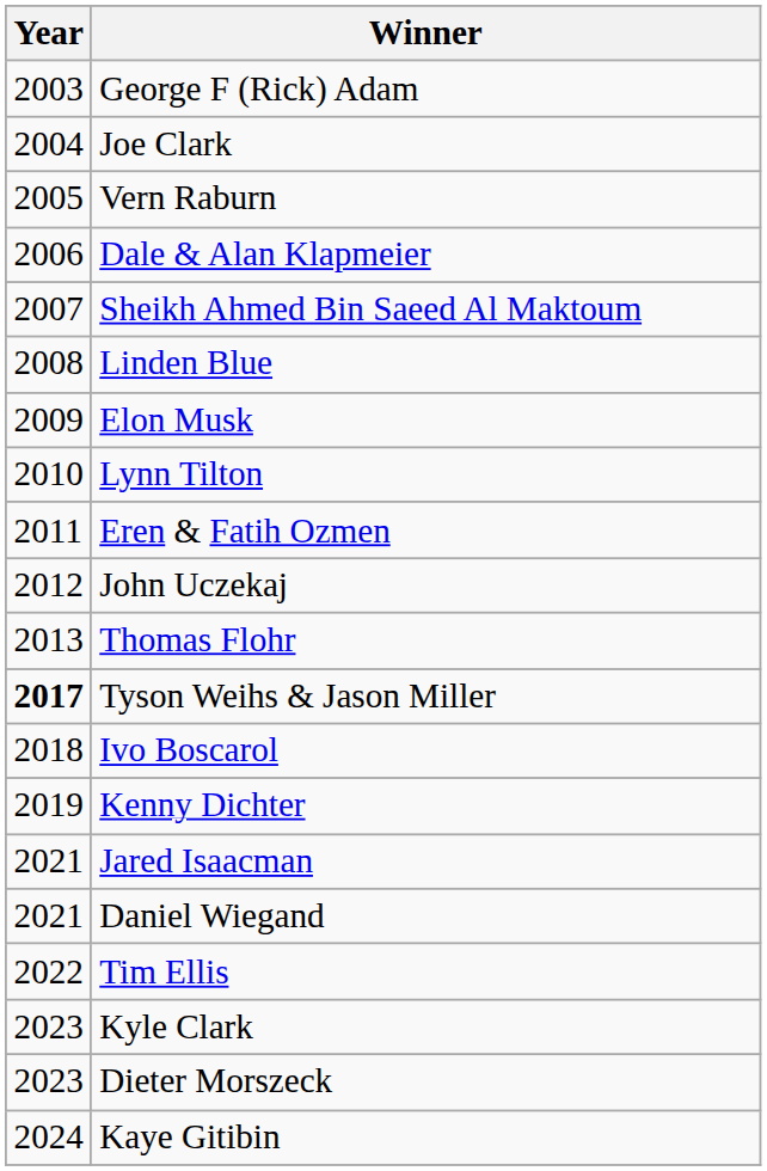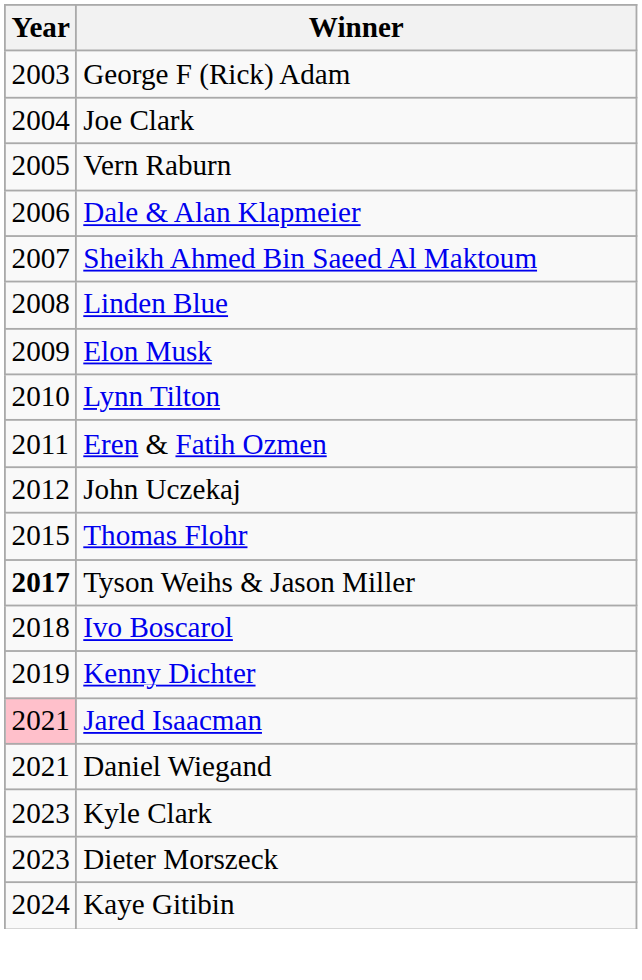 <table class="wikitable" style="text-align:left">
 <tr>
 <th style="width:20px;">Year</th>
 <th style="width:300px;">Winner</th>
 </tr>
 <tr>
 <td>2003</td>
 <td>George F (Rick) Adam</td>
 </tr>
 <tr>
 <td>2004</td>
 <td>Joe Clark</td>
 </tr>
 <tr>
 <td>2005</td>
 <td>Vern Raburn</td>
 </tr>
 <tr>
 <td>2006</td>
 <td><a href='#'>Dale & Alan Klapmeier</a></td>
 </tr>
 <tr>
 <td>2007</td>
 <td><a href='#'>Sheikh Ahmed Bin Saeed Al Maktoum</a></td>
 </tr>
 <tr>
 <td>2008</td>
 <td><a href='#'>Linden Blue</a></td>
 </tr>
 <tr>
 <td>2009</td>
 <td><a href='#'>Elon Musk</a></td>
 </tr>
 <tr>
 <td>2010</td>
 <td><a href='#'>Lynn Tilton</a></td>
 </tr>
 <tr>
 <td>2011</td>
 <td><a href='#'>Eren</a> & <a href='#'>Fatih Ozmen</a></td>
 </tr>
 <tr>
 <td>2012</td>
 <td>John Uczekaj</td>
 </tr>
 <tr>
-<td>2013</td>
+<td>2015</td>
 <td><a href='#'>Thomas Flohr</a></td>
 </tr>
 <tr>
 <td><strong>2017</strong></td>
 <td>Tyson Weihs & Jason Miller</td>
 </tr>
 <tr>
 <td>2018</td>
 <td><a href='#'>Ivo Boscarol</a></td>
 </tr>
 <tr>
 <td>2019</td>
 <td><a href='#'>Kenny Dichter</a></td>
 </tr>
 <tr>
-<td>2021</td>
+<td style="background: pink;">2021</td>
 <td><a href='#'>Jared Isaacman</a></td>
 </tr>
 <tr>
 <td>2021</td>
 <td>Daniel Wiegand</td>
-</tr>
-<tr>
-<td>2022</td>
-<td><a href='#'>Tim Ellis</a></td>
 </tr>
 <tr>
 <td>2023</td>
 <td>Kyle Clark</td>
 </tr>
 <tr>
 <td>2023</td>
 <td>Dieter Morszeck</td>
 </tr>
 <tr>
 <td>2024</td>
 <td>Kaye Gitibin</td>
 </tr>
 </table>
